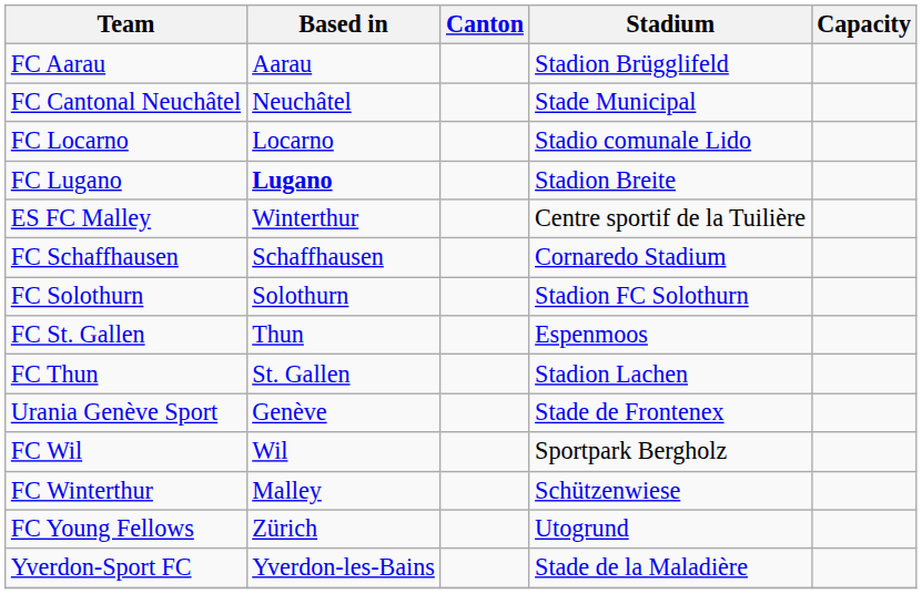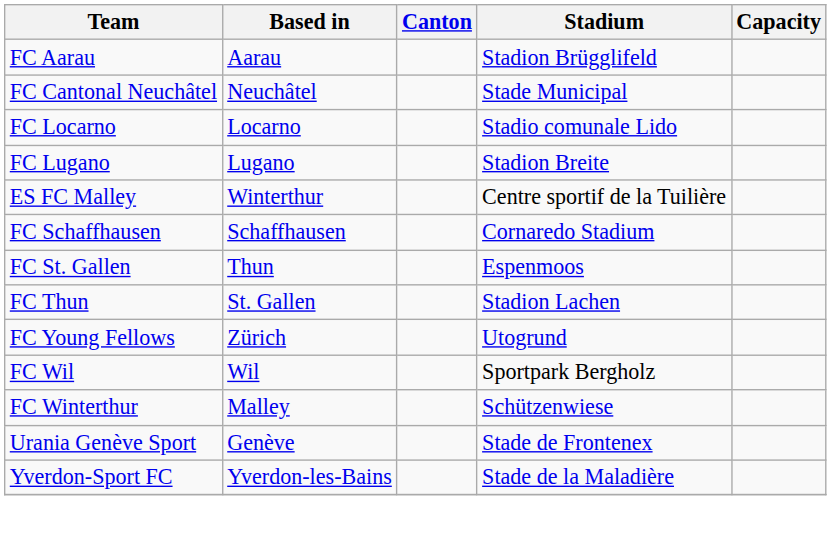 <table class="wikitable sortable" style="text-align: left;">
 <tr>
 <th>Team</th>
 <th>Based in</th>
 <th><a href='#'>Canton</a></th>
 <th>Stadium</th>
 <th>Capacity</th>
 </tr>
 <tr>
 <td><a href='#'>FC Aarau</a></td>
 <td><a href='#'>Aarau</a></td>
 <td></td>
 <td><a href='#'>Stadion Brügglifeld</a></td>
 <td></td>
 </tr>
 <tr>
 <td><a href='#'>FC Cantonal Neuchâtel</a></td>
 <td><a href='#'>Neuchâtel</a></td>
 <td></td>
 <td><a href='#'>Stade Municipal</a></td>
 <td></td>
 </tr>
 <tr>
 <td><a href='#'>FC Locarno</a></td>
 <td><a href='#'>Locarno</a></td>
 <td></td>
 <td><a href='#'>Stadio comunale Lido</a></td>
 <td></td>
 </tr>
 <tr>
 <td><a href='#'>FC Lugano</a></td>
-<td><strong><a href='#'>Lugano</a></strong></td>
+<td><a href='#'>Lugano</a></td>
 <td></td>
 <td><a href='#'>Stadion Breite</a></td>
 <td></td>
 </tr>
 <tr>
 <td><a href='#'>ES FC Malley</a></td>
 <td><a href='#'>Winterthur</a></td>
 <td></td>
 <td>Centre sportif de la Tuilière</td>
 <td></td>
 </tr>
 <tr>
 <td><a href='#'>FC Schaffhausen</a></td>
 <td><a href='#'>Schaffhausen</a></td>
 <td></td>
 <td><a href='#'>Cornaredo Stadium</a></td>
 <td></td>
 </tr>
 <tr>
-<td><a href='#'>FC Solothurn</a></td>
-<td><a href='#'>Solothurn</a></td>
-<td></td>
-<td><a href='#'>Stadion FC Solothurn</a></td>
-<td></td>
-</tr>
-<tr>
 <td><a href='#'>FC St. Gallen</a></td>
 <td><a href='#'>Thun</a></td>
 <td></td>
 <td><a href='#'>Espenmoos</a></td>
 <td></td>
 </tr>
 <tr>
 <td><a href='#'>FC Thun</a></td>
 <td><a href='#'>St. Gallen</a></td>
 <td></td>
 <td><a href='#'>Stadion Lachen</a></td>
 <td></td>
 </tr>
 <tr>
-<td><a href='#'>Urania Genève Sport</a></td>
-<td><a href='#'>Genève</a></td>
+<td><a href='#'>FC Young Fellows</a></td>
+<td><a href='#'>Zürich</a></td>
 <td></td>
-<td><a href='#'>Stade de Frontenex</a></td>
+<td><a href='#'>Utogrund</a></td>
 <td></td>
 </tr>
 <tr>
 <td><a href='#'>FC Wil</a></td>
 <td><a href='#'>Wil</a></td>
 <td></td>
 <td>Sportpark Bergholz</td>
 <td></td>
 </tr>
 <tr>
 <td><a href='#'>FC Winterthur</a></td>
 <td><a href='#'>Malley</a></td>
 <td></td>
 <td><a href='#'>Schützenwiese</a></td>
 <td></td>
 </tr>
 <tr>
-<td><a href='#'>FC Young Fellows</a></td>
-<td><a href='#'>Zürich</a></td>
+<td><a href='#'>Urania Genève Sport</a></td>
+<td><a href='#'>Genève</a></td>
 <td></td>
-<td><a href='#'>Utogrund</a></td>
+<td><a href='#'>Stade de Frontenex</a></td>
 <td></td>
 </tr>
 <tr>
 <td><a href='#'>Yverdon-Sport FC</a></td>
 <td><a href='#'>Yverdon-les-Bains</a></td>
 <td></td>
 <td><a href='#'>Stade de la Maladière</a></td>
 <td></td>
 </tr>
 <tr>
 </tr>
 </table>
